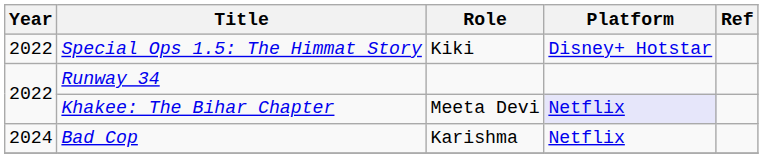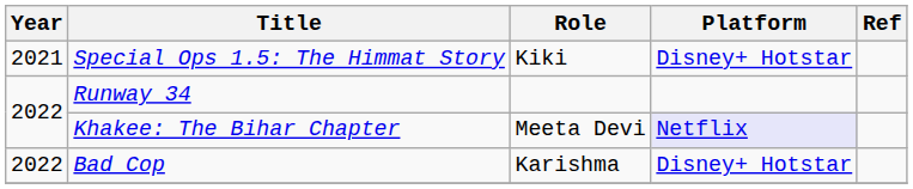 <table class="wikitable">
 <tr>
 <th>Year</th>
 <th>Title</th>
 <th>Role</th>
 <th>Platform</th>
 <th>Ref</th>
 </tr>
 <tr>
-<td>2022</td>
+<td>2021</td>
 <td><em><a href='#'>Special Ops 1.5: The Himmat Story</a></em></td>
 <td>Kiki</td>
 <td><a href='#'>Disney+ Hotstar</a></td>
 <td></td>
 </tr>
 <tr>
 <td rowspan="2">2022</td>
 <td><em><a href='#'>Runway 34</a></em></td>
 <td></td>
 <td></td>
 <td></td>
 </tr>
 <tr>
 <td><em><a href='#'>Khakee: The Bihar Chapter</a></em></td>
 <td>Meeta Devi</td>
 <td style="background: lavender;"><a href='#'>Netflix</a></td>
 <td></td>
 </tr>
 <tr>
-<td>2024</td>
+<td>2022</td>
 <td><em><a href='#'>Bad Cop</a></em></td>
 <td>Karishma</td>
-<td><a href='#'>Netflix</a></td>
+<td><a href='#'>Disney+ Hotstar</a></td>
 <td></td>
 </tr>
 <tr>
 </tr>
 </table>
